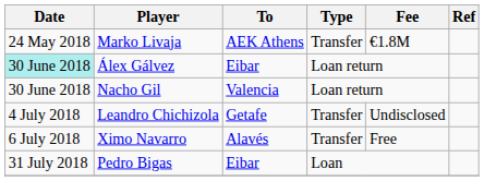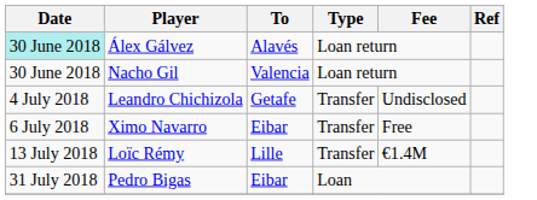 <table class="wikitable">
 <tr>
 <th>Date</th>
 <th>Player</th>
 <th>To</th>
 <th>Type</th>
 <th>Fee</th>
 <th>Ref</th>
 </tr>
 <tr>
-<td>24 May 2018</td>
-<td> <a href='#'>Marko Livaja</a></td>
-<td> <a href='#'>AEK Athens</a></td>
-<td>Transfer</td>
-<td>€1.8M</td>
-<td></td>
-</tr>
-<tr>
 <td style="background: paleturquoise;">30 June 2018</td>
 <td> <a href='#'>Álex Gálvez</a></td>
-<td> <a href='#'>Eibar</a></td>
+<td> <a href='#'>Alavés</a></td>
 <td colspan=2>Loan return</td>
 <td></td>
 </tr>
 <tr>
 <td>30 June 2018</td>
 <td> <a href='#'>Nacho Gil</a></td>
 <td> <a href='#'>Valencia</a></td>
 <td colspan=2>Loan return</td>
 <td></td>
 </tr>
 <tr>
 <td>4 July 2018</td>
 <td> <a href='#'>Leandro Chichizola</a></td>
 <td> <a href='#'>Getafe</a></td>
 <td>Transfer</td>
 <td>Undisclosed</td>
 <td></td>
 </tr>
 <tr>
 <td>6 July 2018</td>
 <td> <a href='#'>Ximo Navarro</a></td>
-<td> <a href='#'>Alavés</a></td>
+<td> <a href='#'>Eibar</a></td>
 <td>Transfer</td>
 <td>Free</td>
+<td></td>
+</tr>
+<tr>
+<td>13 July 2018</td>
+<td> <a href='#'>Loïc Rémy</a></td>
+<td> <a href='#'>Lille</a></td>
+<td>Transfer</td>
+<td>€1.4M</td>
 <td></td>
 </tr>
 <tr>
 <td>31 July 2018</td>
 <td> <a href='#'>Pedro Bigas</a></td>
 <td> <a href='#'>Eibar</a></td>
 <td colspan=2>Loan</td>
 <td></td>
 </tr>
 <tr>
 </tr>
 </table>
